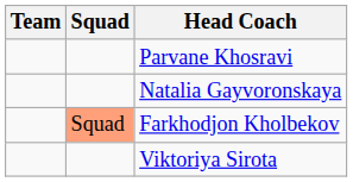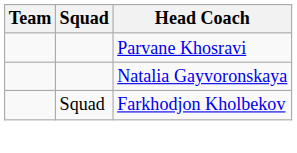 <table class="wikitable" style="text-align:left">
 <tr>
 <th>Team</th>
 <th>Squad</th>
 <th>Head Coach</th>
 </tr>
 <tr>
 <td></td>
 <td></td>
 <td> <a href='#'>Parvane Khosravi</a></td>
 </tr>
 <tr>
 <td></td>
 <td></td>
 <td> <a href='#'>Natalia Gayvoronskaya</a></td>
 </tr>
 <tr>
 <td></td>
-<td style="background: lightsalmon;">Squad</td>
+<td>Squad</td>
 <td> <a href='#'>Farkhodjon Kholbekov</a></td>
 </tr>
-<tr>
-<td></td>
-<td></td>
-<td> <a href='#'>Viktoriya Sirota</a></td>
-</tr>
 </table>
